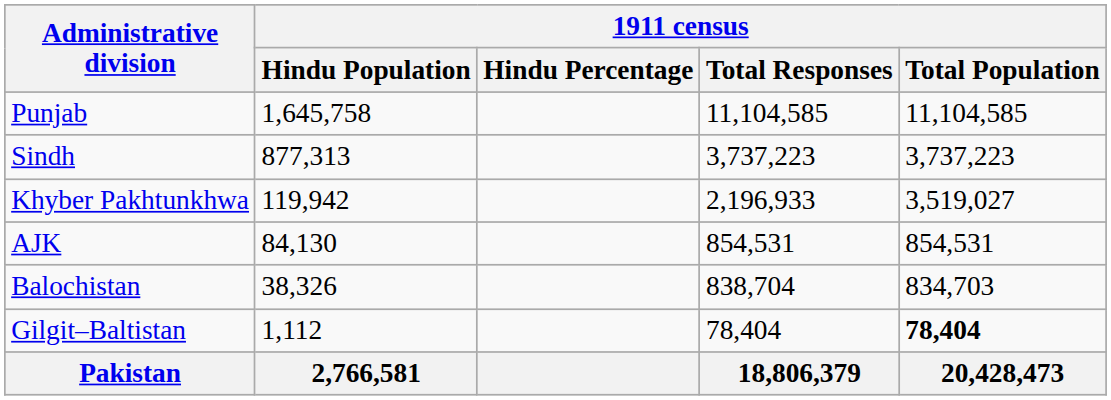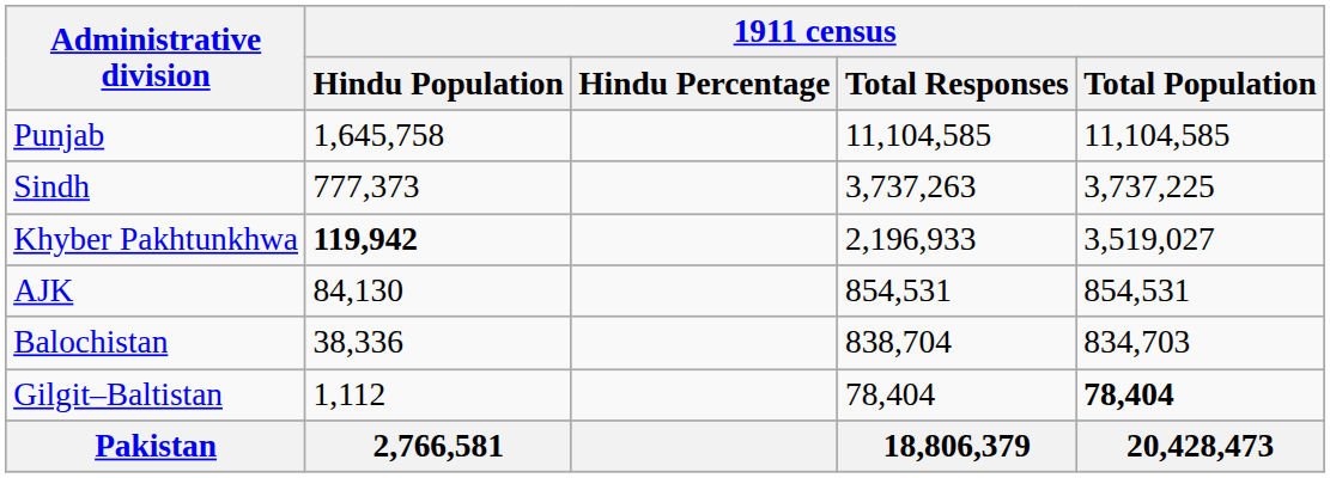 <table class="wikitable sortable">
 <tr>
 <th rowspan="2"><a href='#'>Administrative<br>division</a></th>
 <th colspan="4"><a href='#'>1911 census</a></th>
 </tr>
 <tr>
 <th>Hindu Population</th>
 <th>Hindu Percentage</th>
 <th>Total Responses</th>
 <th>Total Population</th>
 </tr>
 <tr>
 <td><a href='#'>Punjab</a></td>
 <td>1,645,758</td>
 <td></td>
 <td>11,104,585</td>
 <td>11,104,585</td>
 </tr>
 <tr>
 <td><a href='#'>Sindh</a></td>
-<td>877,313</td>
+<td>777,373</td>
 <td></td>
-<td>3,737,223</td>
-<td>3,737,223</td>
+<td>3,737,263</td>
+<td>3,737,225</td>
 </tr>
 <tr>
 <td><a href='#'>Khyber Pakhtunkhwa</a></td>
-<td>119,942</td>
+<td><strong>119,942</strong></td>
 <td></td>
 <td>2,196,933</td>
 <td>3,519,027</td>
 </tr>
 <tr>
 <td><a href='#'>AJK</a></td>
 <td>84,130</td>
 <td></td>
 <td>854,531</td>
 <td>854,531</td>
 </tr>
 <tr>
 <td><a href='#'>Balochistan</a></td>
-<td>38,326</td>
+<td>38,336</td>
 <td></td>
 <td>838,704</td>
 <td>834,703</td>
 </tr>
 <tr>
 <td><a href='#'>Gilgit–Baltistan</a></td>
 <td>1,112</td>
 <td></td>
 <td>78,404</td>
 <td><strong>78,404</strong></td>
 </tr>
 <tr>
 <th><a href='#'>Pakistan</a></th>
 <th>2,766,581</th>
 <th></th>
 <th>18,806,379</th>
 <th>20,428,473</th>
 </tr>
 </table>
